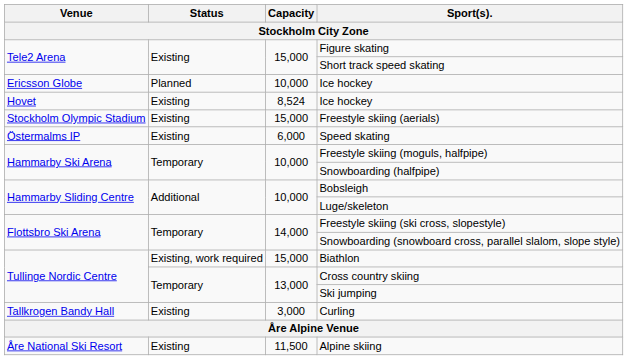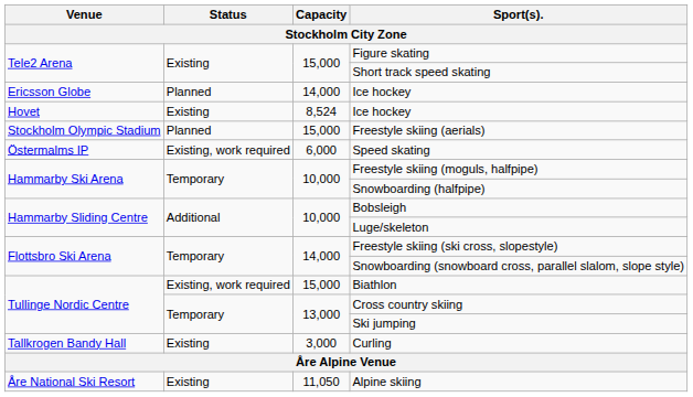 <table class="wikitable sortable" style="font-size:90%">
 <tr>
 <th>Venue</th>
 <th>Status</th>
 <th>Capacity</th>
 <th>Sport(s).</th>
 </tr>
 <tr>
 <th colspan=4>Stockholm City Zone</th>
 </tr>
 <tr>
 <td rowspan=2><a href='#'>Tele2 Arena</a></td>
 <td rowspan=2>Existing</td>
 <td rowspan=2 align=center>15,000</td>
 <td>Figure skating</td>
 </tr>
 <tr>
 <td>Short track speed skating</td>
 </tr>
 <tr>
 <td><a href='#'>Ericsson Globe</a></td>
 <td>Planned</td>
-<td align=center>10,000</td>
+<td align=center>14,000</td>
 <td>Ice hockey</td>
 </tr>
 <tr>
 <td><a href='#'>Hovet</a></td>
 <td>Existing</td>
 <td align=center>8,524</td>
 <td>Ice hockey</td>
 </tr>
 <tr>
 <td><a href='#'>Stockholm Olympic Stadium</a></td>
-<td>Existing</td>
+<td>Planned</td>
 <td align=center>15,000</td>
 <td>Freestyle skiing (aerials)</td>
 </tr>
 <tr>
 <td><a href='#'>Östermalms IP</a></td>
-<td>Existing</td>
+<td>Existing, work required</td>
 <td align=center>6,000</td>
 <td>Speed skating</td>
 </tr>
 <tr>
 <td rowspan=2><a href='#'>Hammarby Ski Arena</a></td>
 <td rowspan=2>Temporary</td>
 <td rowspan=2 align=center>10,000</td>
 <td>Freestyle skiing (moguls, halfpipe)</td>
 </tr>
 <tr>
 <td>Snowboarding (halfpipe)</td>
 </tr>
 <tr>
 <td rowspan=2><a href='#'>Hammarby Sliding Centre</a></td>
 <td rowspan=2>Additional</td>
 <td rowspan=2 align=center>10,000</td>
 <td>Bobsleigh</td>
 </tr>
 <tr>
 <td>Luge/skeleton</td>
 </tr>
 <tr>
 <td rowspan=2><a href='#'>Flottsbro Ski Arena</a></td>
 <td rowspan=2>Temporary</td>
 <td rowspan=2 align=center>14,000</td>
 <td>Freestyle skiing (ski cross, slopestyle)</td>
 </tr>
 <tr>
 <td>Snowboarding (snowboard cross, parallel slalom, slope style)</td>
 </tr>
 <tr>
 <td rowspan=3><a href='#'>Tullinge Nordic Centre</a></td>
 <td>Existing, work required</td>
 <td align=center>15,000</td>
 <td>Biathlon</td>
 </tr>
 <tr>
 <td rowspan=2>Temporary</td>
 <td rowspan=2 align=center>13,000</td>
 <td>Cross country skiing</td>
 </tr>
 <tr>
 <td>Ski jumping</td>
 </tr>
 <tr>
 <td><a href='#'>Tallkrogen Bandy Hall</a></td>
 <td>Existing</td>
 <td align=center>3,000</td>
 <td>Curling</td>
 </tr>
 <tr>
 <th colspan=4>Åre Alpine Venue</th>
 </tr>
 <tr>
 <td><a href='#'>Åre National Ski Resort</a></td>
 <td>Existing</td>
-<td align=center>11,500</td>
+<td align=center>11,050</td>
 <td>Alpine skiing</td>
 </tr>
 </table>
